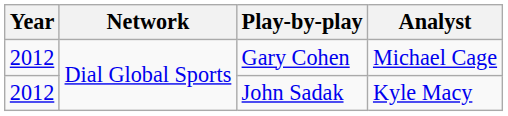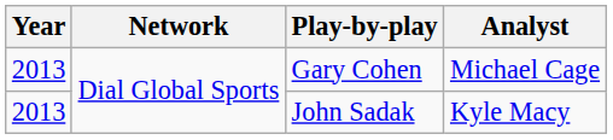 <table class="wikitable">
 <tr>
 <th>Year</th>
 <th>Network</th>
 <th>Play-by-play</th>
 <th>Analyst</th>
 </tr>
 <tr>
-<td><a href='#'>2012</a></td>
+<td><a href='#'>2013</a></td>
 <td rowspan=2><a href='#'>Dial Global Sports</a></td>
 <td><a href='#'>Gary Cohen</a></td>
 <td><a href='#'>Michael Cage</a></td>
 </tr>
 <tr>
-<td><a href='#'>2012</a></td>
+<td><a href='#'>2013</a></td>
 <td><a href='#'>John Sadak</a></td>
 <td><a href='#'>Kyle Macy</a></td>
 </tr>
 </table>
